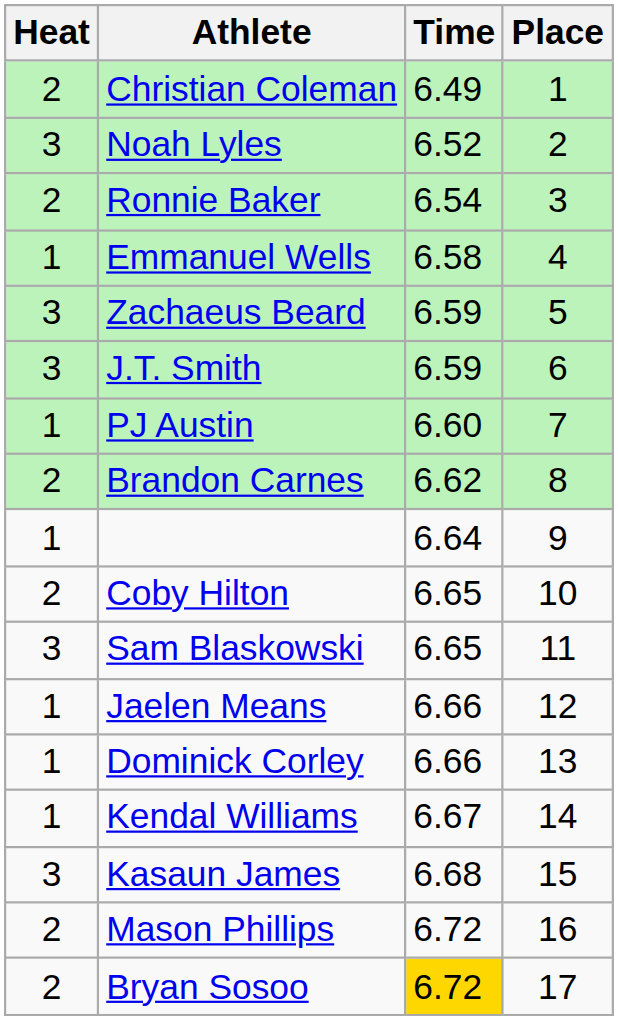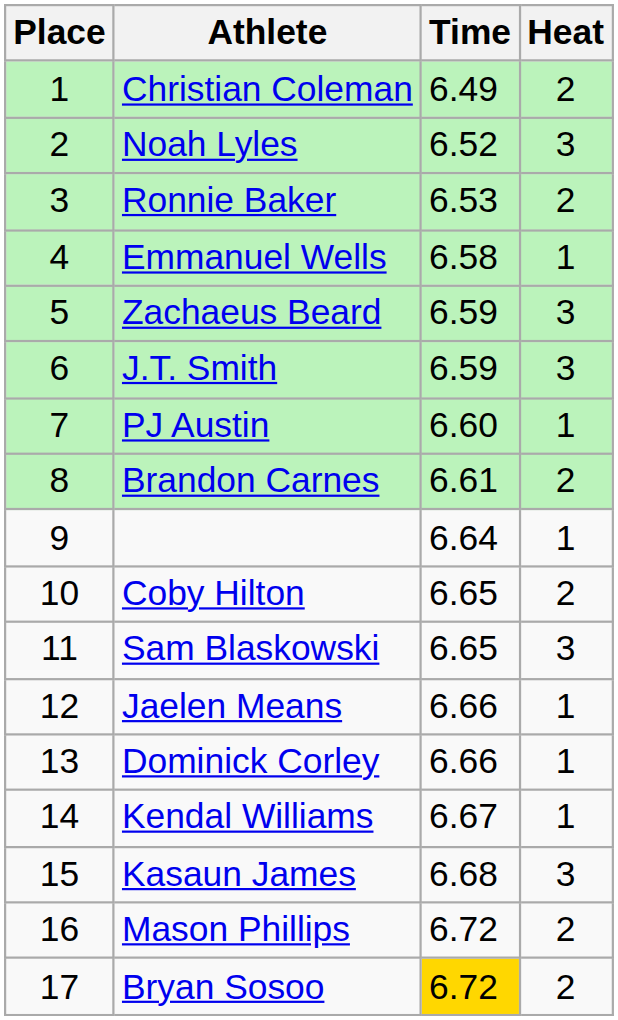 <table class="wikitable">
 <tr>
-<th>Heat</th>
+<th>Place</th>
 <th>Athlete</th>
 <th>Time</th>
-<th>Place</th>
+<th>Heat</th>
 </tr>
 <tr bgcolor=#bbf3bb>
-<td align=center>2</td>
+<td align=center>1</td>
 <td><a href='#'>Christian Coleman</a></td>
 <td>6.49</td>
-<td align=center>1</td>
-</tr>
-<tr bgcolor=#bbf3bb>
-<td align=center>3</td>
-<td><a href='#'>Noah Lyles</a></td>
-<td>6.52</td>
 <td align=center>2</td>
 </tr>
 <tr bgcolor=#bbf3bb>
 <td align=center>2</td>
-<td><a href='#'>Ronnie Baker</a></td>
-<td>6.54</td>
+<td><a href='#'>Noah Lyles</a></td>
+<td>6.52</td>
 <td align=center>3</td>
 </tr>
 <tr bgcolor=#bbf3bb>
-<td align=center>1</td>
+<td align=center>3</td>
+<td><a href='#'>Ronnie Baker</a></td>
+<td>6.53</td>
+<td align=center>2</td>
+</tr>
+<tr bgcolor=#bbf3bb>
+<td align=center>4</td>
 <td><a href='#'>Emmanuel Wells</a></td>
 <td>6.58</td>
-<td align=center>4</td>
+<td align=center>1</td>
 </tr>
 <tr bgcolor=#bbf3bb>
-<td align=center>3</td>
+<td align=center>5</td>
 <td><a href='#'>Zachaeus Beard</a></td>
 <td>6.59</td>
-<td align=center>5</td>
+<td align=center>3</td>
 </tr>
 <tr bgcolor=#bbf3bb>
-<td align=center>3</td>
+<td align=center>6</td>
 <td><a href='#'>J.T. Smith</a></td>
 <td>6.59</td>
-<td align=center>6</td>
+<td align=center>3</td>
 </tr>
 <tr bgcolor=#bbf3bb>
-<td align=center>1</td>
+<td align=center>7</td>
 <td><a href='#'>PJ Austin</a></td>
 <td>6.60</td>
-<td align=center>7</td>
+<td align=center>1</td>
 </tr>
 <tr bgcolor=#bbf3bb>
+<td align=center>8</td>
+<td><a href='#'>Brandon Carnes</a></td>
+<td>6.61</td>
 <td align=center>2</td>
-<td><a href='#'>Brandon Carnes</a></td>
-<td>6.62</td>
-<td align=center>8</td>
 </tr>
 <tr>
-<td align=center>1</td>
+<td align=center>9</td>
 <td></td>
 <td>6.64</td>
-<td align=center>9</td>
+<td align=center>1</td>
 </tr>
 <tr>
-<td align=center>2</td>
+<td align=center>10</td>
 <td><a href='#'>Coby Hilton</a></td>
 <td>6.65</td>
-<td align=center>10</td>
+<td align=center>2</td>
 </tr>
 <tr>
-<td align=center>3</td>
+<td align=center>11</td>
 <td><a href='#'>Sam Blaskowski</a></td>
 <td>6.65</td>
-<td align=center>11</td>
+<td align=center>3</td>
 </tr>
 <tr>
-<td align=center>1</td>
+<td align=center>12</td>
 <td><a href='#'>Jaelen Means</a></td>
 <td>6.66</td>
-<td align=center>12</td>
+<td align=center>1</td>
 </tr>
 <tr>
-<td align=center>1</td>
+<td align=center>13</td>
 <td><a href='#'>Dominick Corley</a></td>
 <td>6.66</td>
-<td align=center>13</td>
+<td align=center>1</td>
 </tr>
 <tr>
-<td align=center>1</td>
+<td align=center>14</td>
 <td><a href='#'>Kendal Williams</a></td>
 <td>6.67</td>
-<td align=center>14</td>
+<td align=center>1</td>
 </tr>
 <tr>
-<td align=center>3</td>
+<td align=center>15</td>
 <td><a href='#'>Kasaun James</a></td>
 <td>6.68</td>
-<td align=center>15</td>
+<td align=center>3</td>
 </tr>
 <tr>
-<td align=center>2</td>
+<td align=center>16</td>
 <td><a href='#'>Mason Phillips</a></td>
 <td>6.72</td>
-<td align=center>16</td>
+<td align=center>2</td>
 </tr>
 <tr>
-<td align=center>2</td>
+<td align=center>17</td>
 <td><a href='#'>Bryan Sosoo</a></td>
 <td style="background: gold;">6.72</td>
-<td align=center>17</td>
+<td align=center>2</td>
 </tr>
 </table>
